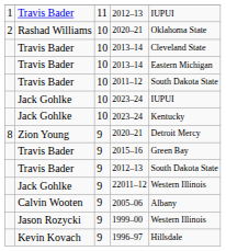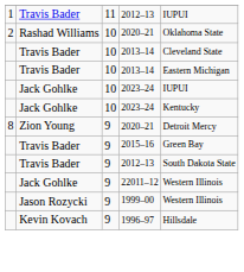 <table class="wikitable">
 <tr>
 </tr>
 <tr>
 <td>1</td>
 <td><a href='#'>Travis Bader</a></td>
 <td>11</td>
 <td style="font-size:80%;">2012–13</td>
 <td style="font-size:80%;">IUPUI</td>
 </tr>
 <tr>
 <td>2</td>
 <td>Rashad Williams</td>
 <td>10</td>
 <td style="font-size:80%;">2020–21</td>
 <td style="font-size:80%;">Oklahoma State</td>
 </tr>
 <tr>
 <td></td>
 <td>Travis Bader</td>
 <td>10</td>
 <td style="font-size:80%;">2013–14</td>
 <td style="font-size:80%;">Cleveland State</td>
 </tr>
 <tr>
 <td></td>
 <td>Travis Bader</td>
 <td>10</td>
 <td style="font-size:80%;">2013–14</td>
 <td style="font-size:80%;">Eastern Michigan</td>
-</tr>
-<tr>
-<td></td>
-<td>Travis Bader</td>
-<td>10</td>
-<td style="font-size:80%;">2011–12</td>
-<td style="font-size:80%;">South Dakota State</td>
 </tr>
 <tr>
 <td></td>
 <td>Jack Gohlke</td>
 <td>10</td>
 <td style="font-size:80%;">2023–24</td>
 <td style="font-size:80%;">IUPUI</td>
 </tr>
 <tr>
 <td></td>
 <td>Jack Gohlke</td>
 <td>10</td>
 <td style="font-size:80%;">2023–24</td>
 <td style="font-size:80%;">Kentucky</td>
 </tr>
 <tr>
 <td>8</td>
 <td>Zion Young</td>
 <td>9</td>
 <td style="font-size:80%;">2020–21</td>
 <td style="font-size:80%;">Detroit Mercy</td>
 </tr>
 <tr>
 <td></td>
 <td>Travis Bader</td>
 <td>9</td>
 <td style="font-size:80%;">2015–16</td>
 <td style="font-size:80%;">Green Bay</td>
 </tr>
 <tr>
 <td></td>
 <td>Travis Bader</td>
 <td>9</td>
 <td style="font-size:80%;">2012–13</td>
 <td style="font-size:80%;">South Dakota State</td>
 </tr>
 <tr>
 <td></td>
 <td>Jack Gohlke</td>
 <td>9</td>
 <td style="font-size:80%;">22011–12</td>
 <td style="font-size:80%;">Western Illinois</td>
 </tr>
 <tr>
 <td></td>
-<td>Calvin Wooten</td>
-<td>9</td>
-<td style="font-size:80%;">2005–06</td>
-<td style="font-size:80%;">Albany</td>
-</tr>
-<tr>
-<td></td>
 <td>Jason Rozycki</td>
 <td>9</td>
 <td style="font-size:80%;">1999–00</td>
 <td style="font-size:80%;">Western Illinois</td>
 </tr>
 <tr>
 <td></td>
 <td>Kevin Kovach</td>
 <td>9</td>
 <td style="font-size:80%;">1996–97</td>
 <td style="font-size:80%;">Hillsdale</td>
 </tr>
 </table>
